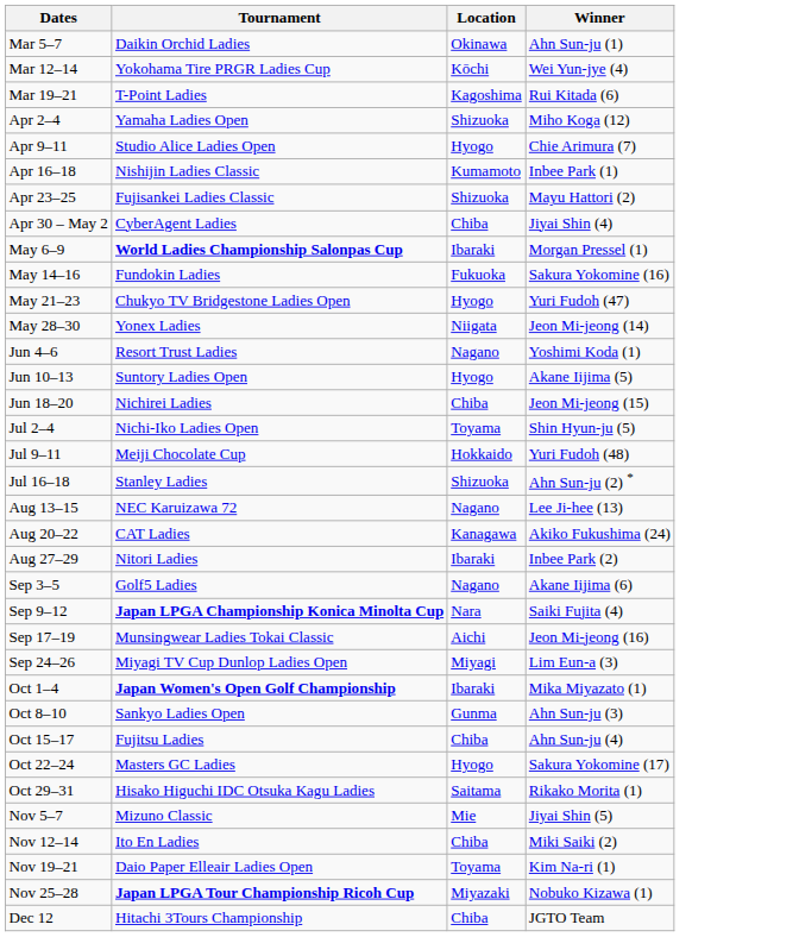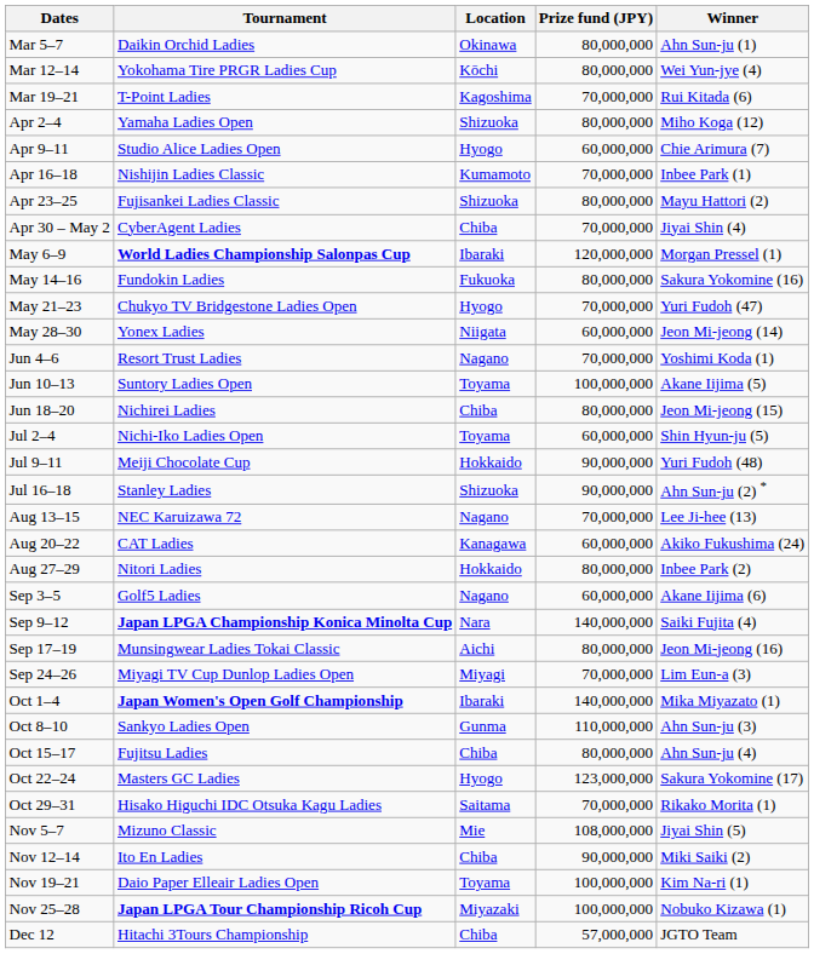 <table class="wikitable sortable" style="font-size:95%;">
 <tr>
 <th>Dates</th>
 <th>Tournament</th>
 <th>Location</th>
+<th>Prize fund (JPY)</th>
 <th>Winner</th>
 </tr>
 <tr>
 <td>Mar 5–7</td>
 <td><a href='#'>Daikin Orchid Ladies</a></td>
 <td><a href='#'>Okinawa</a></td>
+<td align=right>80,000,000</td>
 <td> <a href='#'>Ahn Sun-ju</a> (1)</td>
 </tr>
 <tr>
 <td>Mar 12–14</td>
 <td><a href='#'>Yokohama Tire PRGR Ladies Cup</a></td>
 <td><a href='#'>Kōchi</a></td>
+<td align=right>80,000,000</td>
 <td> <a href='#'>Wei Yun-jye</a> (4)</td>
 </tr>
 <tr>
 <td>Mar 19–21</td>
 <td><a href='#'>T-Point Ladies</a></td>
 <td><a href='#'>Kagoshima</a></td>
+<td align=right>70,000,000</td>
 <td> <a href='#'>Rui Kitada</a> (6)</td>
 </tr>
 <tr>
 <td>Apr 2–4</td>
 <td><a href='#'>Yamaha Ladies Open</a></td>
 <td><a href='#'>Shizuoka</a></td>
+<td align=right>80,000,000</td>
 <td> <a href='#'>Miho Koga</a> (12)</td>
 </tr>
 <tr>
 <td>Apr 9–11</td>
 <td><a href='#'>Studio Alice Ladies Open</a></td>
 <td><a href='#'>Hyogo</a></td>
+<td align=right>60,000,000</td>
 <td> <a href='#'>Chie Arimura</a> (7)</td>
 </tr>
 <tr>
 <td>Apr 16–18</td>
 <td><a href='#'>Nishijin Ladies Classic</a></td>
 <td><a href='#'>Kumamoto</a></td>
+<td align=right>70,000,000</td>
 <td> <a href='#'>Inbee Park</a> (1)</td>
 </tr>
 <tr>
 <td>Apr 23–25</td>
 <td><a href='#'>Fujisankei Ladies Classic</a></td>
 <td><a href='#'>Shizuoka</a></td>
+<td align=right>80,000,000</td>
 <td> <a href='#'>Mayu Hattori</a> (2)</td>
 </tr>
 <tr>
 <td>Apr 30 – May 2</td>
 <td><a href='#'>CyberAgent Ladies</a></td>
 <td><a href='#'>Chiba</a></td>
+<td align=right>70,000,000</td>
 <td> <a href='#'>Jiyai Shin</a> (4)</td>
 </tr>
 <tr>
 <td>May 6–9</td>
 <td><strong><a href='#'>World Ladies Championship Salonpas Cup</a></strong></td>
 <td><a href='#'>Ibaraki</a></td>
+<td align=right>120,000,000</td>
 <td> <a href='#'>Morgan Pressel</a> (1)</td>
 </tr>
 <tr>
 <td>May 14–16</td>
 <td><a href='#'>Fundokin Ladies</a></td>
 <td><a href='#'>Fukuoka</a></td>
+<td align=right>80,000,000</td>
 <td> <a href='#'>Sakura Yokomine</a> (16)</td>
 </tr>
 <tr>
 <td>May 21–23</td>
 <td><a href='#'>Chukyo TV Bridgestone Ladies Open</a></td>
 <td><a href='#'>Hyogo</a></td>
+<td align=right>70,000,000</td>
 <td> <a href='#'>Yuri Fudoh</a> (47)</td>
 </tr>
 <tr>
 <td>May 28–30</td>
 <td><a href='#'>Yonex Ladies</a></td>
 <td><a href='#'>Niigata</a></td>
+<td align=right>60,000,000</td>
 <td> <a href='#'>Jeon Mi-jeong</a> (14)</td>
 </tr>
 <tr>
 <td>Jun 4–6</td>
 <td><a href='#'>Resort Trust Ladies</a></td>
 <td><a href='#'>Nagano</a></td>
+<td align=right>70,000,000</td>
 <td> <a href='#'>Yoshimi Koda</a> (1)</td>
 </tr>
 <tr>
 <td>Jun 10–13</td>
 <td><a href='#'>Suntory Ladies Open</a></td>
-<td><a href='#'>Hyogo</a></td>
+<td><a href='#'>Toyama</a></td>
+<td align=right>100,000,000</td>
 <td> <a href='#'>Akane Iijima</a> (5)</td>
 </tr>
 <tr>
 <td>Jun 18–20</td>
 <td><a href='#'>Nichirei Ladies</a></td>
 <td><a href='#'>Chiba</a></td>
+<td align=right>80,000,000</td>
 <td> <a href='#'>Jeon Mi-jeong</a> (15)</td>
 </tr>
 <tr>
 <td>Jul 2–4</td>
 <td><a href='#'>Nichi-Iko Ladies Open</a></td>
 <td><a href='#'>Toyama</a></td>
+<td align=right>60,000,000</td>
 <td> <a href='#'>Shin Hyun-ju</a> (5)</td>
 </tr>
 <tr>
 <td>Jul 9–11</td>
 <td><a href='#'>Meiji Chocolate Cup</a></td>
 <td><a href='#'>Hokkaido</a></td>
+<td align=right>90,000,000</td>
 <td> <a href='#'>Yuri Fudoh</a> (48)</td>
 </tr>
 <tr>
 <td>Jul 16–18</td>
 <td><a href='#'>Stanley Ladies</a></td>
 <td><a href='#'>Shizuoka</a></td>
+<td align=right>90,000,000</td>
 <td> <a href='#'>Ahn Sun-ju</a> (2) <sup>*</sup></td>
 </tr>
 <tr>
 <td>Aug 13–15</td>
 <td><a href='#'>NEC Karuizawa 72</a></td>
 <td><a href='#'>Nagano</a></td>
+<td align=right>70,000,000</td>
 <td> <a href='#'>Lee Ji-hee</a> (13)</td>
 </tr>
 <tr>
 <td>Aug 20–22</td>
 <td><a href='#'>CAT Ladies</a></td>
 <td><a href='#'>Kanagawa</a></td>
+<td align=right>60,000,000</td>
 <td> <a href='#'>Akiko Fukushima</a> (24)</td>
 </tr>
 <tr>
 <td>Aug 27–29</td>
 <td><a href='#'>Nitori Ladies</a></td>
-<td><a href='#'>Ibaraki</a></td>
+<td><a href='#'>Hokkaido</a></td>
+<td align=right>80,000,000</td>
 <td> <a href='#'>Inbee Park</a> (2)</td>
 </tr>
 <tr>
 <td>Sep 3–5</td>
 <td><a href='#'>Golf5 Ladies</a></td>
 <td><a href='#'>Nagano</a></td>
+<td align=right>60,000,000</td>
 <td> <a href='#'>Akane Iijima</a> (6)</td>
 </tr>
 <tr>
 <td>Sep 9–12</td>
 <td><strong><a href='#'>Japan LPGA Championship Konica Minolta Cup</a></strong></td>
 <td><a href='#'>Nara</a></td>
+<td align=right>140,000,000</td>
 <td> <a href='#'>Saiki Fujita</a> (4)</td>
 </tr>
 <tr>
 <td>Sep 17–19</td>
 <td><a href='#'>Munsingwear Ladies Tokai Classic</a></td>
 <td><a href='#'>Aichi</a></td>
+<td align=right>80,000,000</td>
 <td> <a href='#'>Jeon Mi-jeong</a> (16)</td>
 </tr>
 <tr>
 <td>Sep 24–26</td>
 <td><a href='#'>Miyagi TV Cup Dunlop Ladies Open</a></td>
 <td><a href='#'>Miyagi</a></td>
+<td align=right>70,000,000</td>
 <td> <a href='#'>Lim Eun-a</a> (3)</td>
 </tr>
 <tr>
 <td>Oct 1–4</td>
 <td><strong><a href='#'>Japan Women's Open Golf Championship</a></strong></td>
 <td><a href='#'>Ibaraki</a></td>
+<td align=right>140,000,000</td>
 <td> <a href='#'>Mika Miyazato</a> (1)</td>
 </tr>
 <tr>
 <td>Oct 8–10</td>
 <td><a href='#'>Sankyo Ladies Open</a></td>
 <td><a href='#'>Gunma</a></td>
+<td align=right>110,000,000</td>
 <td> <a href='#'>Ahn Sun-ju</a> (3)</td>
 </tr>
 <tr>
 <td>Oct 15–17</td>
 <td><a href='#'>Fujitsu Ladies</a></td>
 <td><a href='#'>Chiba</a></td>
+<td align=right>80,000,000</td>
 <td> <a href='#'>Ahn Sun-ju</a> (4)</td>
 </tr>
 <tr>
 <td>Oct 22–24</td>
 <td><a href='#'>Masters GC Ladies</a></td>
 <td><a href='#'>Hyogo</a></td>
+<td align=right>123,000,000</td>
 <td> <a href='#'>Sakura Yokomine</a> (17)</td>
 </tr>
 <tr>
 <td>Oct 29–31</td>
 <td><a href='#'>Hisako Higuchi IDC Otsuka Kagu Ladies</a></td>
 <td><a href='#'>Saitama</a></td>
+<td align=right>70,000,000</td>
 <td> <a href='#'>Rikako Morita</a> (1)</td>
 </tr>
 <tr>
 <td>Nov 5–7</td>
 <td><a href='#'>Mizuno Classic</a></td>
 <td><a href='#'>Mie</a></td>
+<td align=right>108,000,000</td>
 <td> <a href='#'>Jiyai Shin</a> (5)</td>
 </tr>
 <tr>
 <td>Nov 12–14</td>
 <td><a href='#'>Ito En Ladies</a></td>
 <td><a href='#'>Chiba</a></td>
+<td align=right>90,000,000</td>
 <td> <a href='#'>Miki Saiki</a> (2)</td>
 </tr>
 <tr>
 <td>Nov 19–21</td>
 <td><a href='#'>Daio Paper Elleair Ladies Open</a></td>
 <td><a href='#'>Toyama</a></td>
+<td align=right>100,000,000</td>
 <td> <a href='#'>Kim Na-ri</a> (1)</td>
 </tr>
 <tr>
 <td>Nov 25–28</td>
 <td><strong><a href='#'>Japan LPGA Tour Championship Ricoh Cup</a></strong></td>
 <td><a href='#'>Miyazaki</a></td>
+<td align=right>100,000,000</td>
 <td> <a href='#'>Nobuko Kizawa</a> (1)</td>
 </tr>
 <tr>
 <td>Dec 12</td>
 <td><a href='#'>Hitachi 3Tours Championship</a></td>
 <td><a href='#'>Chiba</a></td>
+<td align=right>57,000,000</td>
 <td>JGTO Team</td>
 </tr>
 </table>
